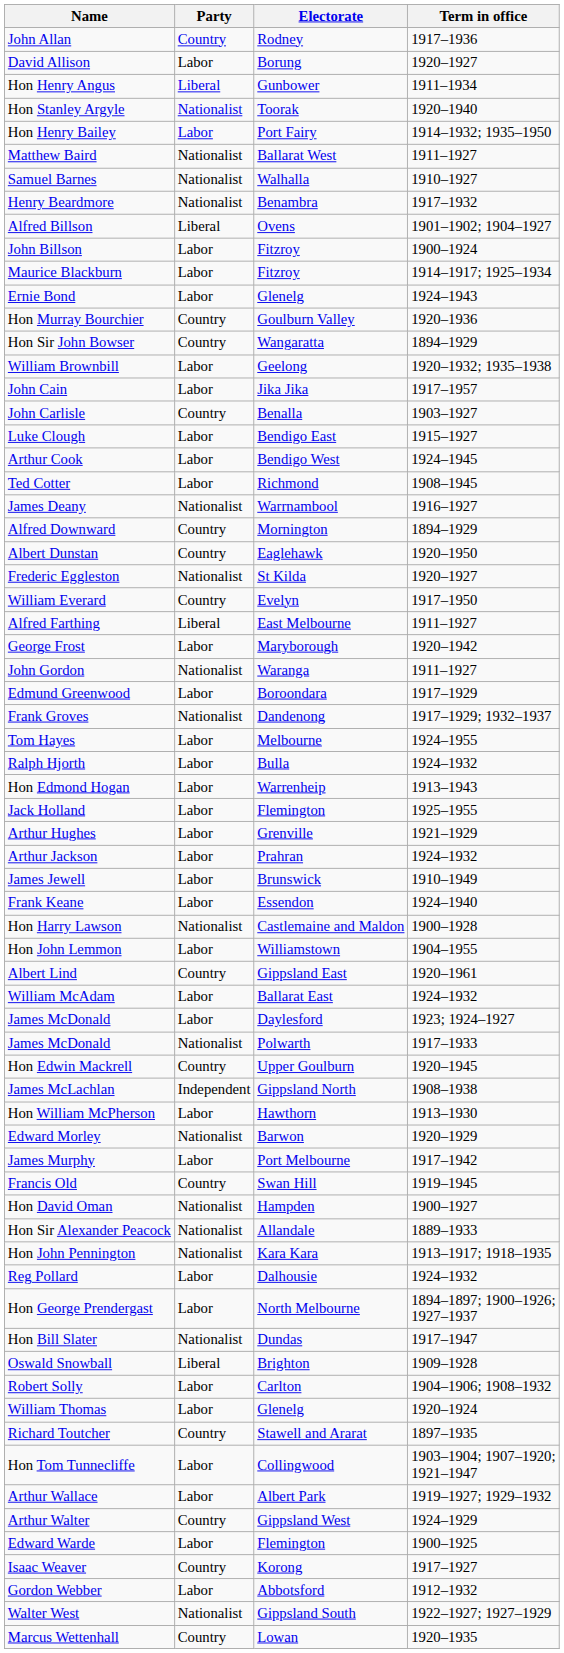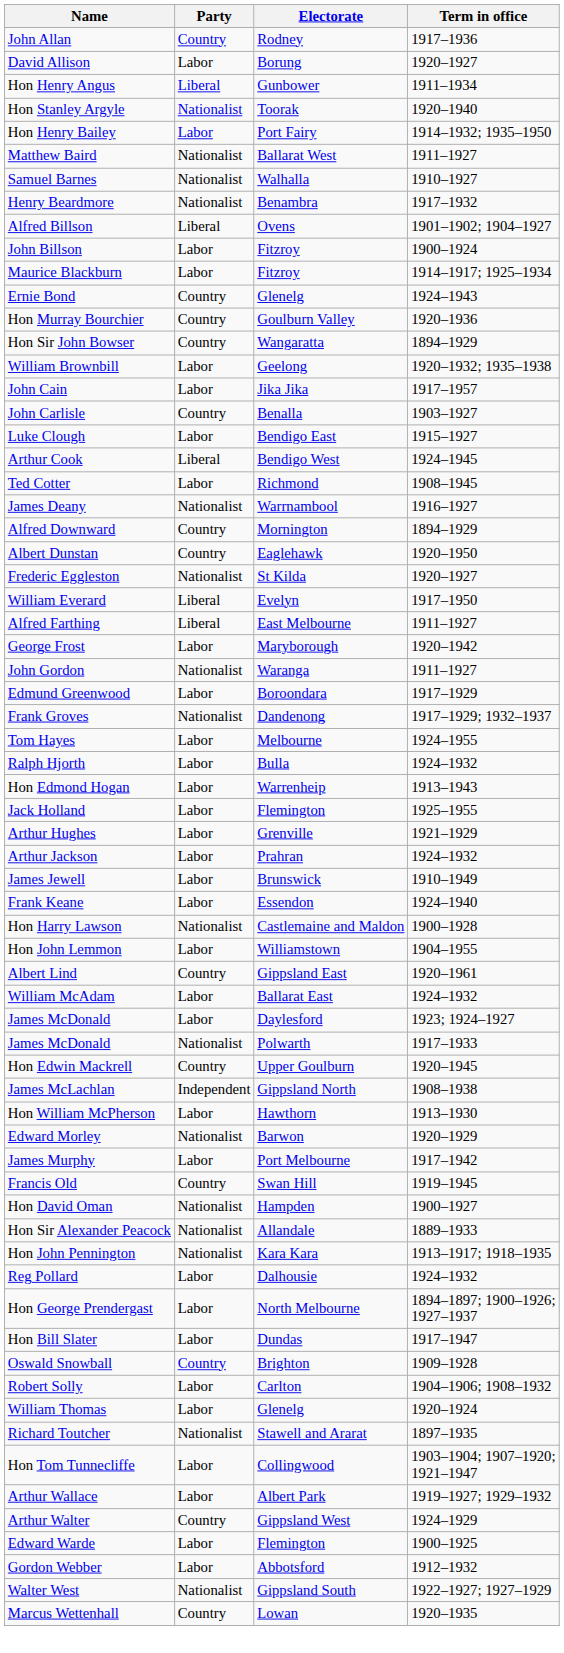 <table class="wikitable sortable">
 <tr>
 <th>Name</th>
 <th>Party</th>
 <th><a href='#'>Electorate</a></th>
 <th>Term in office</th>
 </tr>
 <tr>
 <td><a href='#'>John Allan</a></td>
 <td><a href='#'>Country</a></td>
 <td><a href='#'>Rodney</a></td>
 <td>1917–1936</td>
 </tr>
 <tr>
 <td><a href='#'>David Allison</a></td>
 <td>Labor</td>
 <td><a href='#'>Borung</a> </td>
 <td>1920–1927</td>
 </tr>
 <tr>
 <td>Hon <a href='#'>Henry Angus</a></td>
 <td><a href='#'>Liberal</a></td>
 <td><a href='#'>Gunbower</a></td>
 <td>1911–1934</td>
 </tr>
 <tr>
 <td>Hon <a href='#'>Stanley Argyle</a></td>
 <td><a href='#'>Nationalist</a></td>
 <td><a href='#'>Toorak</a></td>
 <td>1920–1940</td>
 </tr>
 <tr>
 <td>Hon <a href='#'>Henry Bailey</a></td>
 <td><a href='#'>Labor</a></td>
 <td><a href='#'>Port Fairy</a> </td>
 <td>1914–1932; 1935–1950</td>
 </tr>
 <tr>
 <td><a href='#'>Matthew Baird</a></td>
 <td>Nationalist</td>
 <td><a href='#'>Ballarat West</a> </td>
 <td>1911–1927</td>
 </tr>
 <tr>
 <td><a href='#'>Samuel Barnes</a></td>
 <td>Nationalist</td>
 <td><a href='#'>Walhalla</a></td>
 <td>1910–1927</td>
 </tr>
 <tr>
 <td><a href='#'>Henry Beardmore</a></td>
 <td>Nationalist</td>
 <td><a href='#'>Benambra</a></td>
 <td>1917–1932</td>
 </tr>
 <tr>
 <td><a href='#'>Alfred Billson</a></td>
 <td>Liberal</td>
 <td><a href='#'>Ovens</a></td>
 <td>1901–1902; 1904–1927</td>
 </tr>
 <tr>
 <td><a href='#'>John Billson</a> </td>
 <td>Labor</td>
 <td><a href='#'>Fitzroy</a> </td>
 <td>1900–1924</td>
 </tr>
 <tr>
 <td><a href='#'>Maurice Blackburn</a> </td>
 <td>Labor</td>
 <td><a href='#'>Fitzroy</a> </td>
 <td>1914–1917; 1925–1934</td>
 </tr>
 <tr>
 <td><a href='#'>Ernie Bond</a> </td>
-<td>Labor</td>
+<td>Country</td>
 <td><a href='#'>Glenelg</a> </td>
 <td>1924–1943</td>
 </tr>
 <tr>
 <td>Hon <a href='#'>Murray Bourchier</a></td>
 <td>Country</td>
 <td><a href='#'>Goulburn Valley</a></td>
 <td>1920–1936</td>
 </tr>
 <tr>
 <td>Hon Sir <a href='#'>John Bowser</a></td>
 <td>Country</td>
 <td><a href='#'>Wangaratta</a> </td>
 <td>1894–1929</td>
 </tr>
 <tr>
 <td><a href='#'>William Brownbill</a></td>
 <td>Labor</td>
 <td><a href='#'>Geelong</a></td>
 <td>1920–1932; 1935–1938</td>
 </tr>
 <tr>
 <td><a href='#'>John Cain</a></td>
 <td>Labor</td>
 <td><a href='#'>Jika Jika</a> </td>
 <td>1917–1957</td>
 </tr>
 <tr>
 <td><a href='#'>John Carlisle</a></td>
 <td>Country</td>
 <td><a href='#'>Benalla</a></td>
 <td>1903–1927</td>
 </tr>
 <tr>
 <td><a href='#'>Luke Clough</a></td>
 <td>Labor</td>
 <td><a href='#'>Bendigo East</a> </td>
 <td>1915–1927</td>
 </tr>
 <tr>
 <td><a href='#'>Arthur Cook</a></td>
-<td>Labor</td>
+<td>Liberal</td>
 <td><a href='#'>Bendigo West</a> </td>
 <td>1924–1945</td>
 </tr>
 <tr>
 <td><a href='#'>Ted Cotter</a></td>
 <td>Labor</td>
 <td><a href='#'>Richmond</a></td>
 <td>1908–1945</td>
 </tr>
 <tr>
 <td><a href='#'>James Deany</a></td>
 <td>Nationalist</td>
 <td><a href='#'>Warrnambool</a></td>
 <td>1916–1927</td>
 </tr>
 <tr>
 <td><a href='#'>Alfred Downward</a></td>
 <td>Country</td>
 <td><a href='#'>Mornington</a></td>
 <td>1894–1929</td>
 </tr>
 <tr>
 <td><a href='#'>Albert Dunstan</a></td>
 <td>Country</td>
 <td><a href='#'>Eaglehawk</a> </td>
 <td>1920–1950</td>
 </tr>
 <tr>
 <td><a href='#'>Frederic Eggleston</a></td>
 <td>Nationalist</td>
 <td><a href='#'>St Kilda</a></td>
 <td>1920–1927</td>
 </tr>
 <tr>
 <td><a href='#'>William Everard</a></td>
-<td>Country</td>
+<td>Liberal</td>
 <td><a href='#'>Evelyn</a></td>
 <td>1917–1950</td>
 </tr>
 <tr>
 <td><a href='#'>Alfred Farthing</a></td>
 <td>Liberal</td>
 <td><a href='#'>East Melbourne</a> </td>
 <td>1911–1927</td>
 </tr>
 <tr>
 <td><a href='#'>George Frost</a></td>
 <td>Labor</td>
 <td><a href='#'>Maryborough</a> </td>
 <td>1920–1942</td>
 </tr>
 <tr>
 <td><a href='#'>John Gordon</a></td>
 <td>Nationalist</td>
 <td><a href='#'>Waranga</a></td>
 <td>1911–1927</td>
 </tr>
 <tr>
 <td><a href='#'>Edmund Greenwood</a></td>
 <td>Labor</td>
 <td><a href='#'>Boroondara</a></td>
 <td>1917–1929</td>
 </tr>
 <tr>
 <td><a href='#'>Frank Groves</a></td>
 <td>Nationalist</td>
 <td><a href='#'>Dandenong</a></td>
 <td>1917–1929; 1932–1937</td>
 </tr>
 <tr>
 <td><a href='#'>Tom Hayes</a></td>
 <td>Labor</td>
 <td><a href='#'>Melbourne</a></td>
 <td>1924–1955</td>
 </tr>
 <tr>
 <td><a href='#'>Ralph Hjorth</a></td>
 <td>Labor</td>
 <td><a href='#'>Bulla</a> </td>
 <td>1924–1932</td>
 </tr>
 <tr>
 <td>Hon <a href='#'>Edmond Hogan</a></td>
 <td>Labor</td>
 <td><a href='#'>Warrenheip</a> </td>
 <td>1913–1943</td>
 </tr>
 <tr>
 <td><a href='#'>Jack Holland</a> </td>
 <td>Labor</td>
 <td><a href='#'>Flemington</a></td>
 <td>1925–1955</td>
 </tr>
 <tr>
 <td><a href='#'>Arthur Hughes</a></td>
 <td>Labor</td>
 <td><a href='#'>Grenville</a> </td>
 <td>1921–1929</td>
 </tr>
 <tr>
 <td><a href='#'>Arthur Jackson</a></td>
 <td>Labor</td>
 <td><a href='#'>Prahran</a></td>
 <td>1924–1932</td>
 </tr>
 <tr>
 <td><a href='#'>James Jewell</a></td>
 <td>Labor</td>
 <td><a href='#'>Brunswick</a></td>
 <td>1910–1949</td>
 </tr>
 <tr>
 <td><a href='#'>Frank Keane</a></td>
 <td>Labor</td>
 <td><a href='#'>Essendon</a></td>
 <td>1924–1940</td>
 </tr>
 <tr>
 <td>Hon <a href='#'>Harry Lawson</a></td>
 <td>Nationalist</td>
 <td><a href='#'>Castlemaine and Maldon</a> </td>
 <td>1900–1928</td>
 </tr>
 <tr>
 <td>Hon <a href='#'>John Lemmon</a></td>
 <td>Labor</td>
 <td><a href='#'>Williamstown</a></td>
 <td>1904–1955</td>
 </tr>
 <tr>
 <td><a href='#'>Albert Lind</a></td>
 <td>Country</td>
 <td><a href='#'>Gippsland East</a></td>
 <td>1920–1961</td>
 </tr>
 <tr>
 <td><a href='#'>William McAdam</a></td>
 <td>Labor</td>
 <td><a href='#'>Ballarat East</a> </td>
 <td>1924–1932</td>
 </tr>
 <tr>
 <td><a href='#'>James McDonald</a></td>
 <td>Labor</td>
 <td><a href='#'>Daylesford</a> </td>
 <td>1923; 1924–1927</td>
 </tr>
 <tr>
 <td><a href='#'>James McDonald</a></td>
 <td>Nationalist</td>
 <td><a href='#'>Polwarth</a></td>
 <td>1917–1933</td>
 </tr>
 <tr>
 <td>Hon <a href='#'>Edwin Mackrell</a></td>
 <td>Country</td>
 <td><a href='#'>Upper Goulburn</a></td>
 <td>1920–1945</td>
 </tr>
 <tr>
 <td><a href='#'>James McLachlan</a></td>
 <td>Independent</td>
 <td><a href='#'>Gippsland North</a></td>
 <td>1908–1938</td>
 </tr>
 <tr>
 <td>Hon <a href='#'>William McPherson</a></td>
 <td>Labor</td>
 <td><a href='#'>Hawthorn</a></td>
 <td>1913–1930</td>
 </tr>
 <tr>
 <td><a href='#'>Edward Morley</a></td>
 <td>Nationalist</td>
 <td><a href='#'>Barwon</a></td>
 <td>1920–1929</td>
 </tr>
 <tr>
 <td><a href='#'>James Murphy</a></td>
 <td>Labor</td>
 <td><a href='#'>Port Melbourne</a></td>
 <td>1917–1942</td>
 </tr>
 <tr>
 <td><a href='#'>Francis Old</a></td>
 <td>Country</td>
 <td><a href='#'>Swan Hill</a></td>
 <td>1919–1945</td>
 </tr>
 <tr>
 <td>Hon <a href='#'>David Oman</a></td>
 <td>Nationalist</td>
 <td><a href='#'>Hampden</a></td>
 <td>1900–1927</td>
 </tr>
 <tr>
 <td>Hon Sir <a href='#'>Alexander Peacock</a></td>
 <td>Nationalist</td>
 <td><a href='#'>Allandale</a></td>
 <td>1889–1933</td>
 </tr>
 <tr>
 <td>Hon <a href='#'>John Pennington</a></td>
 <td>Nationalist</td>
 <td><a href='#'>Kara Kara</a></td>
 <td>1913–1917; 1918–1935</td>
 </tr>
 <tr>
 <td><a href='#'>Reg Pollard</a></td>
 <td>Labor</td>
 <td><a href='#'>Dalhousie</a> </td>
 <td>1924–1932</td>
 </tr>
 <tr>
 <td>Hon <a href='#'>George Prendergast</a></td>
 <td>Labor</td>
 <td><a href='#'>North Melbourne</a> </td>
 <td>1894–1897; 1900–1926;<br>1927–1937</td>
 </tr>
 <tr>
 <td>Hon <a href='#'>Bill Slater</a></td>
-<td>Nationalist</td>
+<td>Labor</td>
 <td><a href='#'>Dundas</a></td>
 <td>1917–1947</td>
 </tr>
 <tr>
 <td><a href='#'>Oswald Snowball</a></td>
-<td>Liberal</td>
+<td><a href='#'>Country</a></td>
 <td><a href='#'>Brighton</a></td>
 <td>1909–1928</td>
 </tr>
 <tr>
 <td><a href='#'>Robert Solly</a></td>
 <td>Labor</td>
 <td><a href='#'>Carlton</a></td>
 <td>1904–1906; 1908–1932</td>
 </tr>
 <tr>
 <td><a href='#'>William Thomas</a> </td>
 <td>Labor</td>
 <td><a href='#'>Glenelg</a></td>
 <td>1920–1924</td>
 </tr>
 <tr>
 <td><a href='#'>Richard Toutcher</a></td>
-<td>Country</td>
+<td>Nationalist</td>
 <td><a href='#'>Stawell and Ararat</a></td>
 <td>1897–1935</td>
 </tr>
 <tr>
 <td>Hon <a href='#'>Tom Tunnecliffe</a></td>
 <td>Labor</td>
 <td><a href='#'>Collingwood</a></td>
 <td>1903–1904; 1907–1920;<br>1921–1947</td>
 </tr>
 <tr>
 <td><a href='#'>Arthur Wallace</a></td>
 <td>Labor</td>
 <td><a href='#'>Albert Park</a></td>
 <td>1919–1927; 1929–1932</td>
 </tr>
 <tr>
 <td><a href='#'>Arthur Walter</a></td>
 <td>Country</td>
 <td><a href='#'>Gippsland West</a></td>
 <td>1924–1929</td>
 </tr>
 <tr>
 <td><a href='#'>Edward Warde</a> </td>
 <td>Labor</td>
 <td><a href='#'>Flemington</a></td>
 <td>1900–1925</td>
 </tr>
 <tr>
-<td><a href='#'>Isaac Weaver</a></td>
-<td>Country</td>
-<td><a href='#'>Korong</a> </td>
-<td>1917–1927</td>
-</tr>
-<tr>
 <td><a href='#'>Gordon Webber</a></td>
 <td>Labor</td>
 <td><a href='#'>Abbotsford</a> </td>
 <td>1912–1932</td>
 </tr>
 <tr>
 <td><a href='#'>Walter West</a></td>
 <td>Nationalist</td>
 <td><a href='#'>Gippsland South</a></td>
 <td>1922–1927; 1927–1929</td>
 </tr>
 <tr>
 <td><a href='#'>Marcus Wettenhall</a></td>
 <td>Country</td>
 <td><a href='#'>Lowan</a></td>
 <td>1920–1935</td>
 </tr>
 </table>
